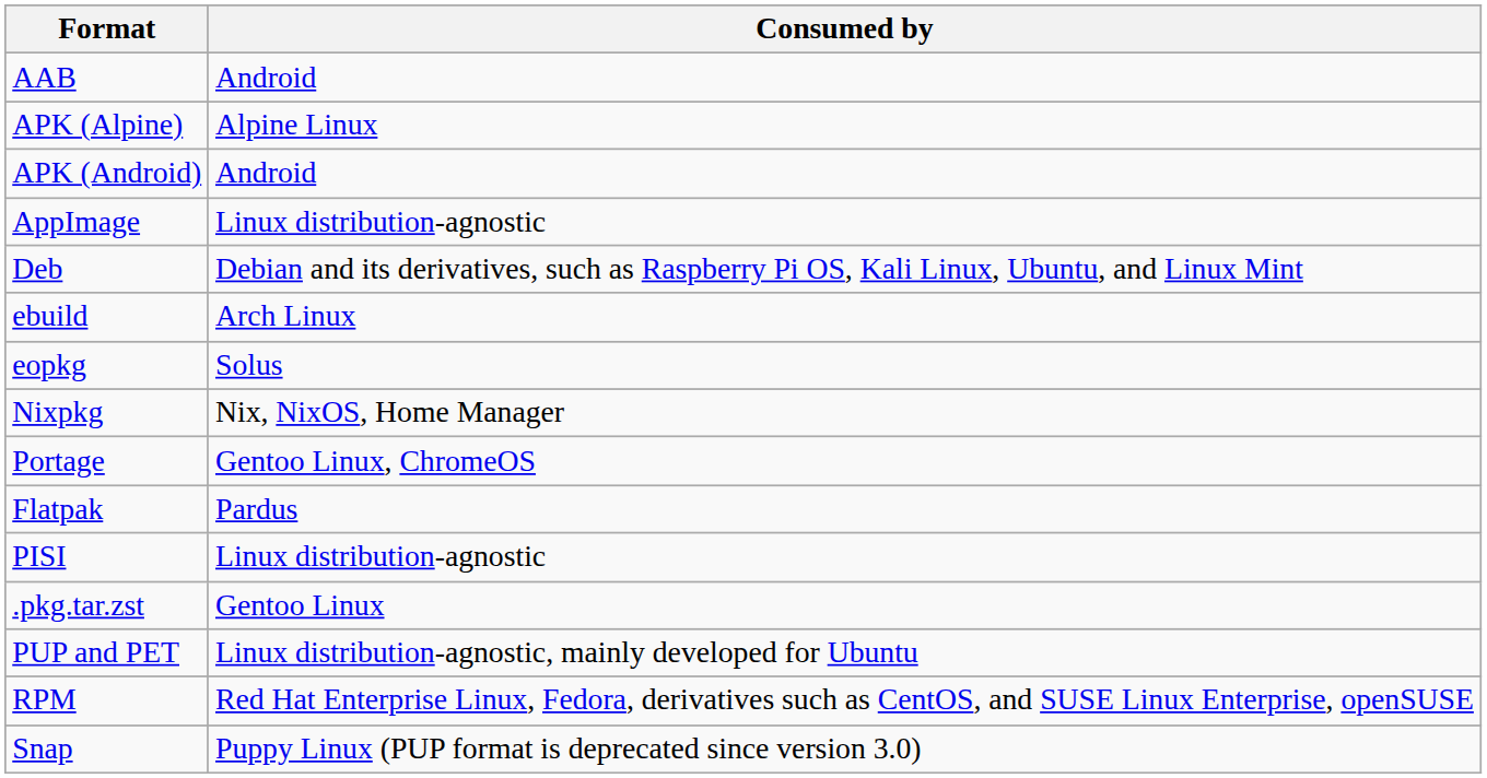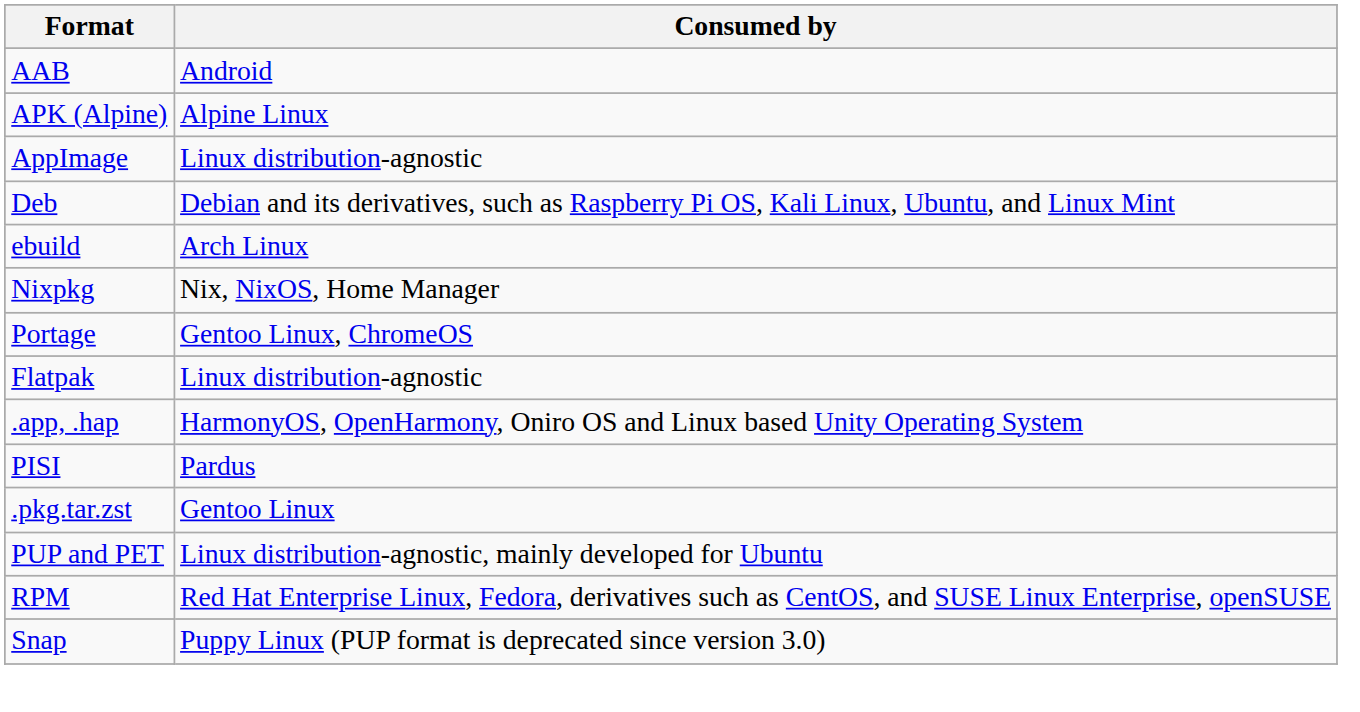 <table class="wikitable">
 <tr>
 <th>Format</th>
 <th>Consumed by</th>
 </tr>
 <tr>
 <td><a href='#'>AAB</a></td>
 <td><a href='#'>Android</a></td>
 </tr>
 <tr>
 <td><a href='#'>APK (Alpine)</a></td>
 <td><a href='#'>Alpine Linux</a></td>
 </tr>
 <tr>
-<td><a href='#'>APK (Android)</a></td>
-<td><a href='#'>Android</a></td>
-</tr>
-<tr>
 <td><a href='#'>AppImage</a></td>
 <td><a href='#'>Linux distribution</a>-agnostic</td>
 </tr>
 <tr>
 <td><a href='#'>Deb</a></td>
 <td><a href='#'>Debian</a> and its derivatives, such as <a href='#'>Raspberry Pi OS</a>, <a href='#'>Kali Linux</a>, <a href='#'>Ubuntu</a>, and <a href='#'>Linux Mint</a></td>
 </tr>
 <tr>
 <td><a href='#'>ebuild</a></td>
 <td><a href='#'>Arch Linux</a></td>
 </tr>
 <tr>
-<td><a href='#'>eopkg</a></td>
-<td><a href='#'>Solus</a></td>
-</tr>
-<tr>
 <td><a href='#'>Nixpkg</a></td>
 <td>Nix, <a href='#'>NixOS</a>, Home Manager</td>
 </tr>
 <tr>
 <td><a href='#'>Portage</a></td>
 <td><a href='#'>Gentoo Linux</a>, <a href='#'>ChromeOS</a></td>
 </tr>
 <tr>
 <td><a href='#'>Flatpak</a></td>
-<td><a href='#'>Pardus</a></td>
+<td><a href='#'>Linux distribution</a>-agnostic</td>
+</tr>
+<tr>
+<td><a href='#'>.app, .hap</a></td>
+<td><a href='#'>HarmonyOS</a>, <a href='#'>OpenHarmony</a>, Oniro OS and Linux based <a href='#'>Unity Operating System</a></td>
 </tr>
 <tr>
 <td><a href='#'>PISI</a></td>
-<td><a href='#'>Linux distribution</a>-agnostic</td>
+<td><a href='#'>Pardus</a></td>
 </tr>
 <tr>
 <td><a href='#'>.pkg.tar.zst</a></td>
 <td><a href='#'>Gentoo Linux</a></td>
 </tr>
 <tr>
 <td><a href='#'>PUP and PET</a></td>
 <td><a href='#'>Linux distribution</a>-agnostic, mainly developed for <a href='#'>Ubuntu</a></td>
 </tr>
 <tr>
 <td><a href='#'>RPM</a></td>
 <td><a href='#'>Red Hat Enterprise Linux</a>, <a href='#'>Fedora</a>, derivatives such as <a href='#'>CentOS</a>, and <a href='#'>SUSE Linux Enterprise</a>, <a href='#'>openSUSE</a></td>
 </tr>
 <tr>
 <td><a href='#'>Snap</a></td>
 <td><a href='#'>Puppy Linux</a> (PUP format is deprecated since version 3.0)</td>
 </tr>
 </table>
